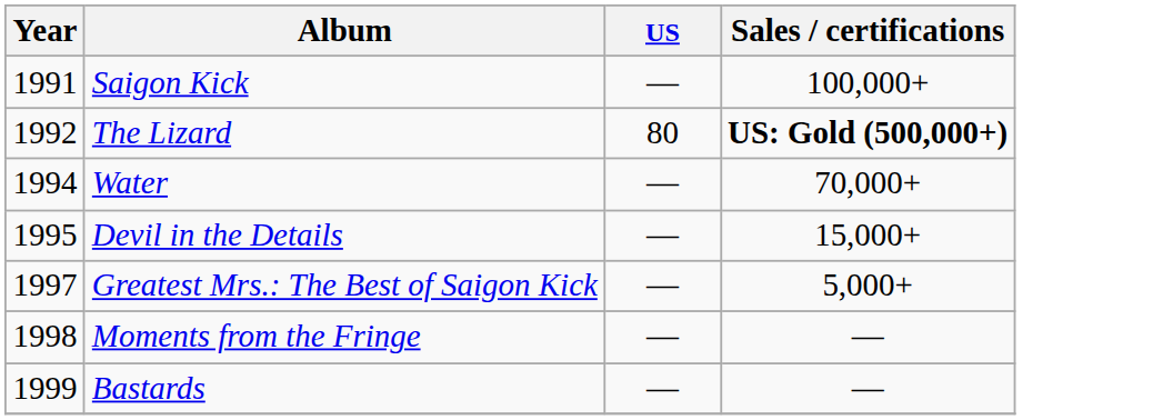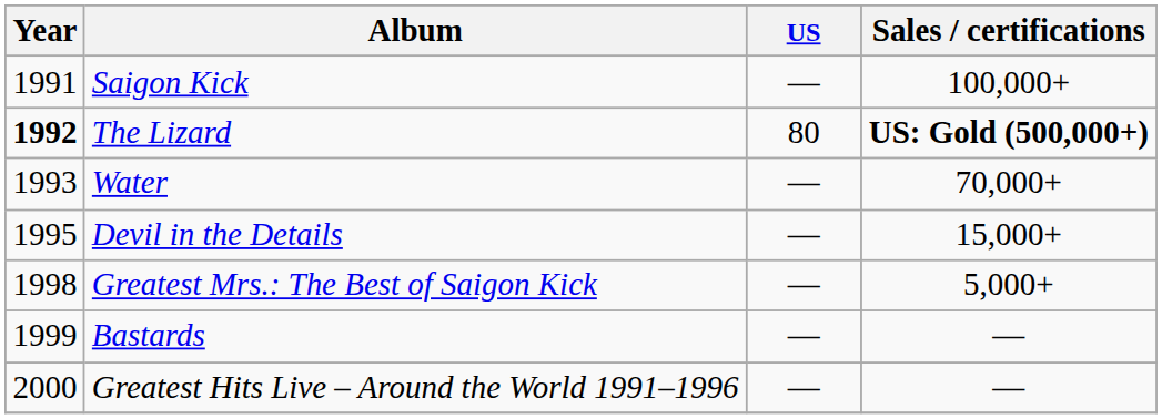 <table class="wikitable" style="text-align:center;">
 <tr>
 <th>Year</th>
 <th>Album</th>
 <th style="width:50px;"><small><a href='#'>US</a></small></th>
 <th>Sales / certifications</th>
 </tr>
 <tr>
 <td>1991</td>
 <td style="text-align:left;"><em><a href='#'>Saigon Kick</a></em></td>
 <td>—</td>
 <td>100,000+</td>
 </tr>
 <tr>
-<td>1992</td>
+<td><strong>1992</strong></td>
 <td style="text-align:left;"><em><a href='#'>The Lizard</a></em></td>
 <td>80</td>
 <td><strong>US: Gold (500,000+)</strong></td>
 </tr>
 <tr>
-<td>1994</td>
+<td>1993</td>
 <td style="text-align:left;"><em><a href='#'>Water</a></em></td>
 <td>—</td>
 <td>70,000+</td>
 </tr>
 <tr>
 <td>1995</td>
 <td style="text-align:left;"><em><a href='#'>Devil in the Details</a></em></td>
 <td>—</td>
 <td>15,000+</td>
 </tr>
 <tr>
-<td>1997</td>
+<td>1998</td>
 <td style="text-align:left;"><em><a href='#'>Greatest Mrs.: The Best of Saigon Kick</a></em></td>
 <td>—</td>
 <td>5,000+</td>
-</tr>
-<tr>
-<td>1998</td>
-<td style="text-align:left;"><em><a href='#'>Moments from the Fringe</a></em></td>
-<td>—</td>
-<td>—</td>
 </tr>
 <tr>
 <td>1999</td>
 <td style="text-align:left;"><em><a href='#'>Bastards</a></em></td>
 <td>—</td>
 <td>—</td>
 </tr>
 <tr>
+<td>2000</td>
+<td style="text-align:left;"><em>Greatest Hits Live – Around the World 1991–1996</em></td>
+<td>—</td>
+<td>—</td>
+</tr>
+<tr>
 </tr>
 </table>
